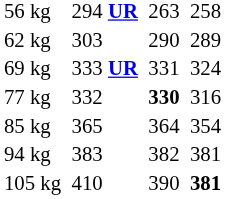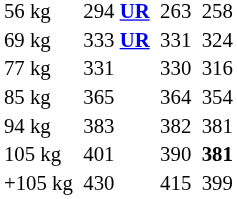 <table>
 <tr>
 <td>56 kg<br></td>
 <td></td>
 <td>294 <strong><a href='#'>UR</a></strong></td>
 <td></td>
 <td>263</td>
 <td></td>
 <td>258</td>
-</tr>
-<tr>
-<td>62 kg<br></td>
-<td></td>
-<td>303</td>
-<td></td>
-<td>290</td>
-<td></td>
-<td>289</td>
 </tr>
 <tr>
 <td>69 kg<br></td>
 <td></td>
 <td>333 <strong><a href='#'>UR</a></strong></td>
 <td></td>
 <td>331</td>
 <td></td>
 <td>324</td>
 </tr>
 <tr>
 <td>77 kg<br></td>
 <td></td>
-<td>332</td>
+<td>331</td>
 <td></td>
-<td><strong>330</strong></td>
+<td>330</td>
 <td></td>
 <td>316</td>
 </tr>
 <tr>
 <td>85 kg<br></td>
 <td></td>
 <td>365</td>
 <td></td>
 <td>364</td>
 <td></td>
 <td>354</td>
 </tr>
 <tr>
 <td>94 kg<br></td>
 <td></td>
 <td>383</td>
 <td></td>
 <td>382</td>
 <td></td>
 <td>381</td>
 </tr>
 <tr>
 <td>105 kg<br></td>
 <td></td>
-<td>410</td>
+<td>401</td>
 <td></td>
 <td>390</td>
 <td></td>
 <td><strong>381</strong></td>
 </tr>
+<tr>
+<td>+105 kg<br></td>
+<td></td>
+<td>430</td>
+<td></td>
+<td>415</td>
+<td></td>
+<td>399</td>
+</tr>
 </table>
